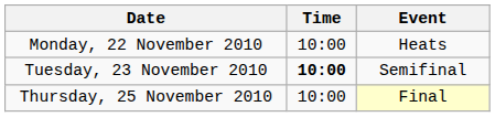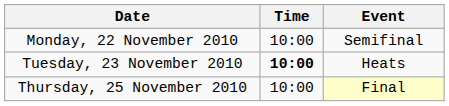 <table class = "wikitable" style="text-align:center;">
 <tr>
 <th width=220>Date</th>
 <th width=50>Time</th>
 <th width=100>Event</th>
 </tr>
 <tr>
 <td>Monday, 22 November 2010</td>
 <td>10:00</td>
-<td>Heats</td>
+<td>Semifinal</td>
 </tr>
 <tr>
 <td>Tuesday, 23 November 2010</td>
 <td><strong>10:00</strong></td>
-<td>Semifinal</td>
+<td>Heats</td>
 </tr>
 <tr>
 <td>Thursday, 25 November 2010</td>
 <td>10:00</td>
 <td bgcolor=ffffcc>Final</td>
 </tr>
 </table>
